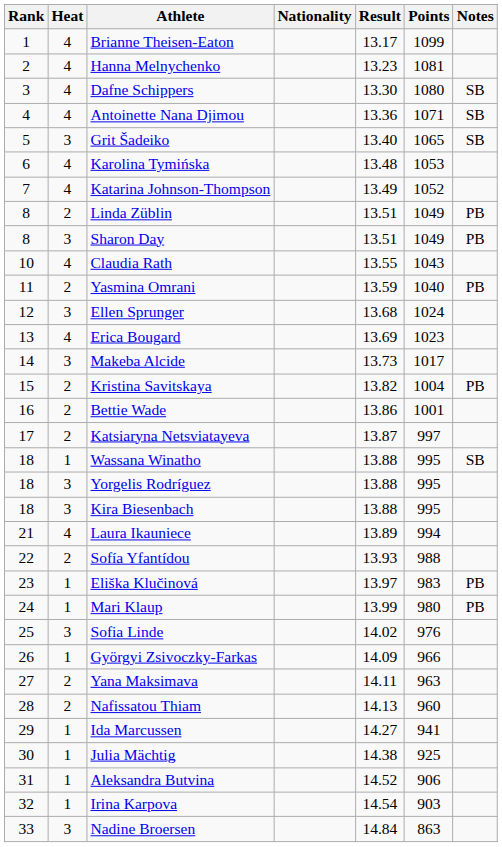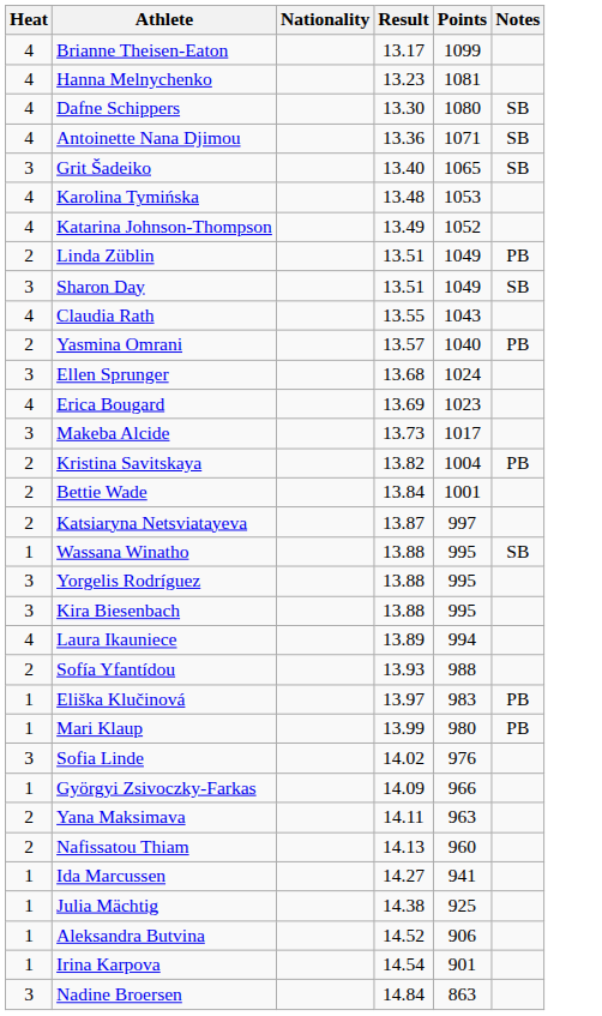 <table class="wikitable sortable" style="text-align:center">
 <tr>
-<th>Rank</th>
 <th>Heat</th>
 <th>Athlete</th>
 <th>Nationality</th>
 <th>Result</th>
 <th>Points</th>
 <th>Notes</th>
 </tr>
 <tr>
-<td>1</td>
 <td>4</td>
 <td align=left><a href='#'>Brianne Theisen-Eaton</a></td>
 <td align=left></td>
 <td>13.17</td>
 <td>1099</td>
 <td></td>
 </tr>
 <tr>
-<td>2</td>
 <td>4</td>
 <td align=left><a href='#'>Hanna Melnychenko</a></td>
 <td align=left></td>
 <td>13.23</td>
 <td>1081</td>
 <td></td>
 </tr>
 <tr>
-<td>3</td>
 <td>4</td>
 <td align=left><a href='#'>Dafne Schippers</a></td>
 <td align=left></td>
 <td>13.30</td>
 <td>1080</td>
 <td>SB</td>
 </tr>
 <tr>
 <td>4</td>
-<td>4</td>
 <td align=left><a href='#'>Antoinette Nana Djimou</a></td>
 <td align=left></td>
 <td>13.36</td>
 <td>1071</td>
 <td>SB</td>
 </tr>
 <tr>
-<td>5</td>
 <td>3</td>
 <td align=left><a href='#'>Grit Šadeiko</a></td>
 <td align=left></td>
 <td>13.40</td>
 <td>1065</td>
 <td>SB</td>
 </tr>
 <tr>
-<td>6</td>
 <td>4</td>
 <td align=left><a href='#'>Karolina Tymińska</a></td>
 <td align=left></td>
 <td>13.48</td>
 <td>1053</td>
 <td></td>
 </tr>
 <tr>
-<td>7</td>
 <td>4</td>
 <td align=left><a href='#'>Katarina Johnson-Thompson</a></td>
 <td align=left></td>
 <td>13.49</td>
 <td>1052</td>
 <td></td>
 </tr>
 <tr>
-<td>8</td>
 <td>2</td>
 <td align=left><a href='#'>Linda Züblin</a></td>
 <td align=left></td>
 <td>13.51</td>
 <td>1049</td>
 <td>PB</td>
 </tr>
 <tr>
-<td>8</td>
 <td>3</td>
 <td align=left><a href='#'>Sharon Day</a></td>
 <td align=left></td>
 <td>13.51</td>
 <td>1049</td>
-<td>PB</td>
+<td>SB</td>
 </tr>
 <tr>
-<td>10</td>
 <td>4</td>
 <td align=left><a href='#'>Claudia Rath</a></td>
 <td align=left></td>
 <td>13.55</td>
 <td>1043</td>
 <td></td>
 </tr>
 <tr>
-<td>11</td>
 <td>2</td>
 <td align=left><a href='#'>Yasmina Omrani</a></td>
 <td align=left></td>
-<td>13.59</td>
+<td>13.57</td>
 <td>1040</td>
 <td>PB</td>
 </tr>
 <tr>
-<td>12</td>
 <td>3</td>
 <td align=left><a href='#'>Ellen Sprunger</a></td>
 <td align=left></td>
 <td>13.68</td>
 <td>1024</td>
 <td></td>
 </tr>
 <tr>
-<td>13</td>
 <td>4</td>
 <td align=left><a href='#'>Erica Bougard</a></td>
 <td align=left></td>
 <td>13.69</td>
 <td>1023</td>
 <td></td>
 </tr>
 <tr>
-<td>14</td>
 <td>3</td>
 <td align=left><a href='#'>Makeba Alcide</a></td>
 <td align=left></td>
 <td>13.73</td>
 <td>1017</td>
 <td></td>
 </tr>
 <tr>
-<td>15</td>
 <td>2</td>
 <td align=left><a href='#'>Kristina Savitskaya</a></td>
 <td align=left></td>
 <td>13.82</td>
 <td>1004</td>
 <td>PB</td>
 </tr>
 <tr>
-<td>16</td>
 <td>2</td>
 <td align=left><a href='#'>Bettie Wade</a></td>
 <td align=left></td>
-<td>13.86</td>
+<td>13.84</td>
 <td>1001</td>
 <td></td>
 </tr>
 <tr>
-<td>17</td>
 <td>2</td>
 <td align=left><a href='#'>Katsiaryna Netsviatayeva</a></td>
 <td align=left></td>
 <td>13.87</td>
 <td>997</td>
 <td></td>
 </tr>
 <tr>
-<td>18</td>
 <td>1</td>
 <td align=left><a href='#'>Wassana Winatho</a></td>
 <td align=left></td>
 <td>13.88</td>
 <td>995</td>
 <td>SB</td>
 </tr>
 <tr>
-<td>18</td>
 <td>3</td>
 <td align=left><a href='#'>Yorgelis Rodríguez</a></td>
 <td align=left></td>
 <td>13.88</td>
 <td>995</td>
 <td></td>
 </tr>
 <tr>
-<td>18</td>
 <td>3</td>
 <td align=left><a href='#'>Kira Biesenbach</a></td>
 <td align=left></td>
 <td>13.88</td>
 <td>995</td>
 <td></td>
 </tr>
 <tr>
-<td>21</td>
 <td>4</td>
 <td align=left><a href='#'>Laura Ikauniece</a></td>
 <td align=left></td>
 <td>13.89</td>
 <td>994</td>
 <td></td>
 </tr>
 <tr>
-<td>22</td>
 <td>2</td>
 <td align=left><a href='#'>Sofía Yfantídou</a></td>
 <td align=left></td>
 <td>13.93</td>
 <td>988</td>
 <td></td>
 </tr>
 <tr>
-<td>23</td>
 <td>1</td>
 <td align=left><a href='#'>Eliška Klučinová</a></td>
 <td align=left></td>
 <td>13.97</td>
 <td>983</td>
 <td>PB</td>
 </tr>
 <tr>
-<td>24</td>
 <td>1</td>
 <td align=left><a href='#'>Mari Klaup</a></td>
 <td align=left></td>
 <td>13.99</td>
 <td>980</td>
 <td>PB</td>
 </tr>
 <tr>
-<td>25</td>
 <td>3</td>
 <td align=left><a href='#'>Sofia Linde</a></td>
 <td align=left></td>
 <td>14.02</td>
 <td>976</td>
 <td></td>
 </tr>
 <tr>
-<td>26</td>
 <td>1</td>
 <td align=left><a href='#'>Györgyi Zsivoczky-Farkas</a></td>
 <td align=left></td>
 <td>14.09</td>
 <td>966</td>
 <td></td>
 </tr>
 <tr>
-<td>27</td>
 <td>2</td>
 <td align=left><a href='#'>Yana Maksimava</a></td>
 <td align=left></td>
 <td>14.11</td>
 <td>963</td>
 <td></td>
 </tr>
 <tr>
-<td>28</td>
 <td>2</td>
 <td align=left><a href='#'>Nafissatou Thiam</a></td>
 <td align=left></td>
 <td>14.13</td>
 <td>960</td>
 <td></td>
 </tr>
 <tr>
-<td>29</td>
 <td>1</td>
 <td align=left><a href='#'>Ida Marcussen</a></td>
 <td align=left></td>
 <td>14.27</td>
 <td>941</td>
 <td></td>
 </tr>
 <tr>
-<td>30</td>
 <td>1</td>
 <td align=left><a href='#'>Julia Mächtig</a></td>
 <td align=left></td>
 <td>14.38</td>
 <td>925</td>
 <td></td>
 </tr>
 <tr>
-<td>31</td>
 <td>1</td>
 <td align=left><a href='#'>Aleksandra Butvina</a></td>
 <td align=left></td>
 <td>14.52</td>
 <td>906</td>
 <td></td>
 </tr>
 <tr>
-<td>32</td>
 <td>1</td>
 <td align=left><a href='#'>Irina Karpova</a></td>
 <td align=left></td>
 <td>14.54</td>
-<td>903</td>
+<td>901</td>
 <td></td>
 </tr>
 <tr>
-<td>33</td>
 <td>3</td>
 <td align=left><a href='#'>Nadine Broersen</a></td>
 <td align=left></td>
 <td>14.84</td>
 <td>863</td>
 <td></td>
 </tr>
 </table>
